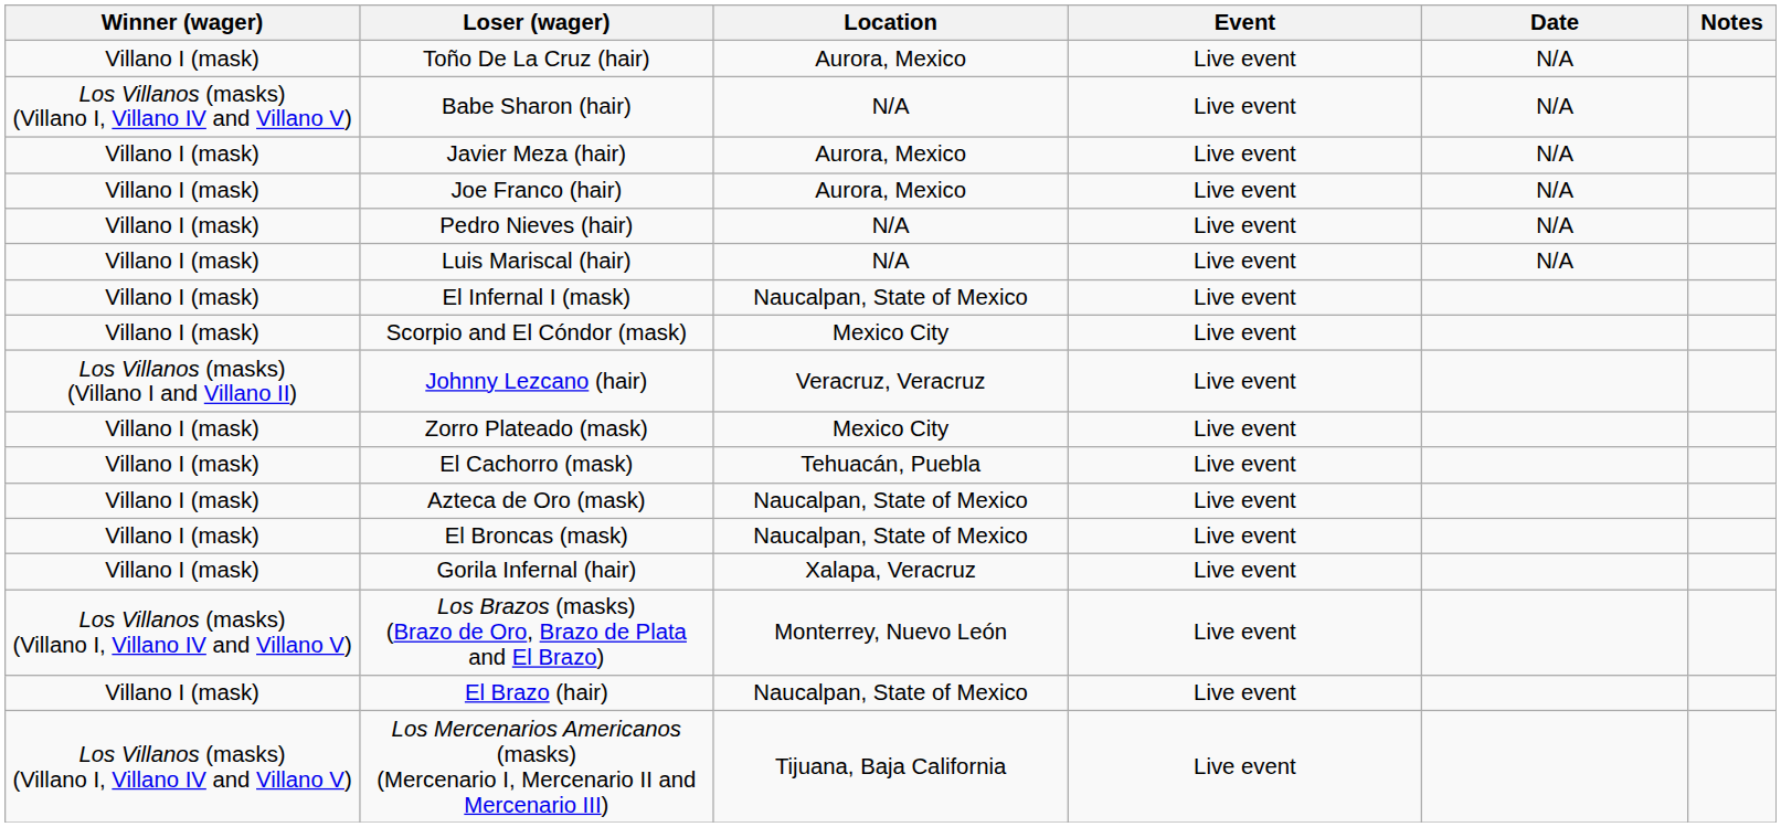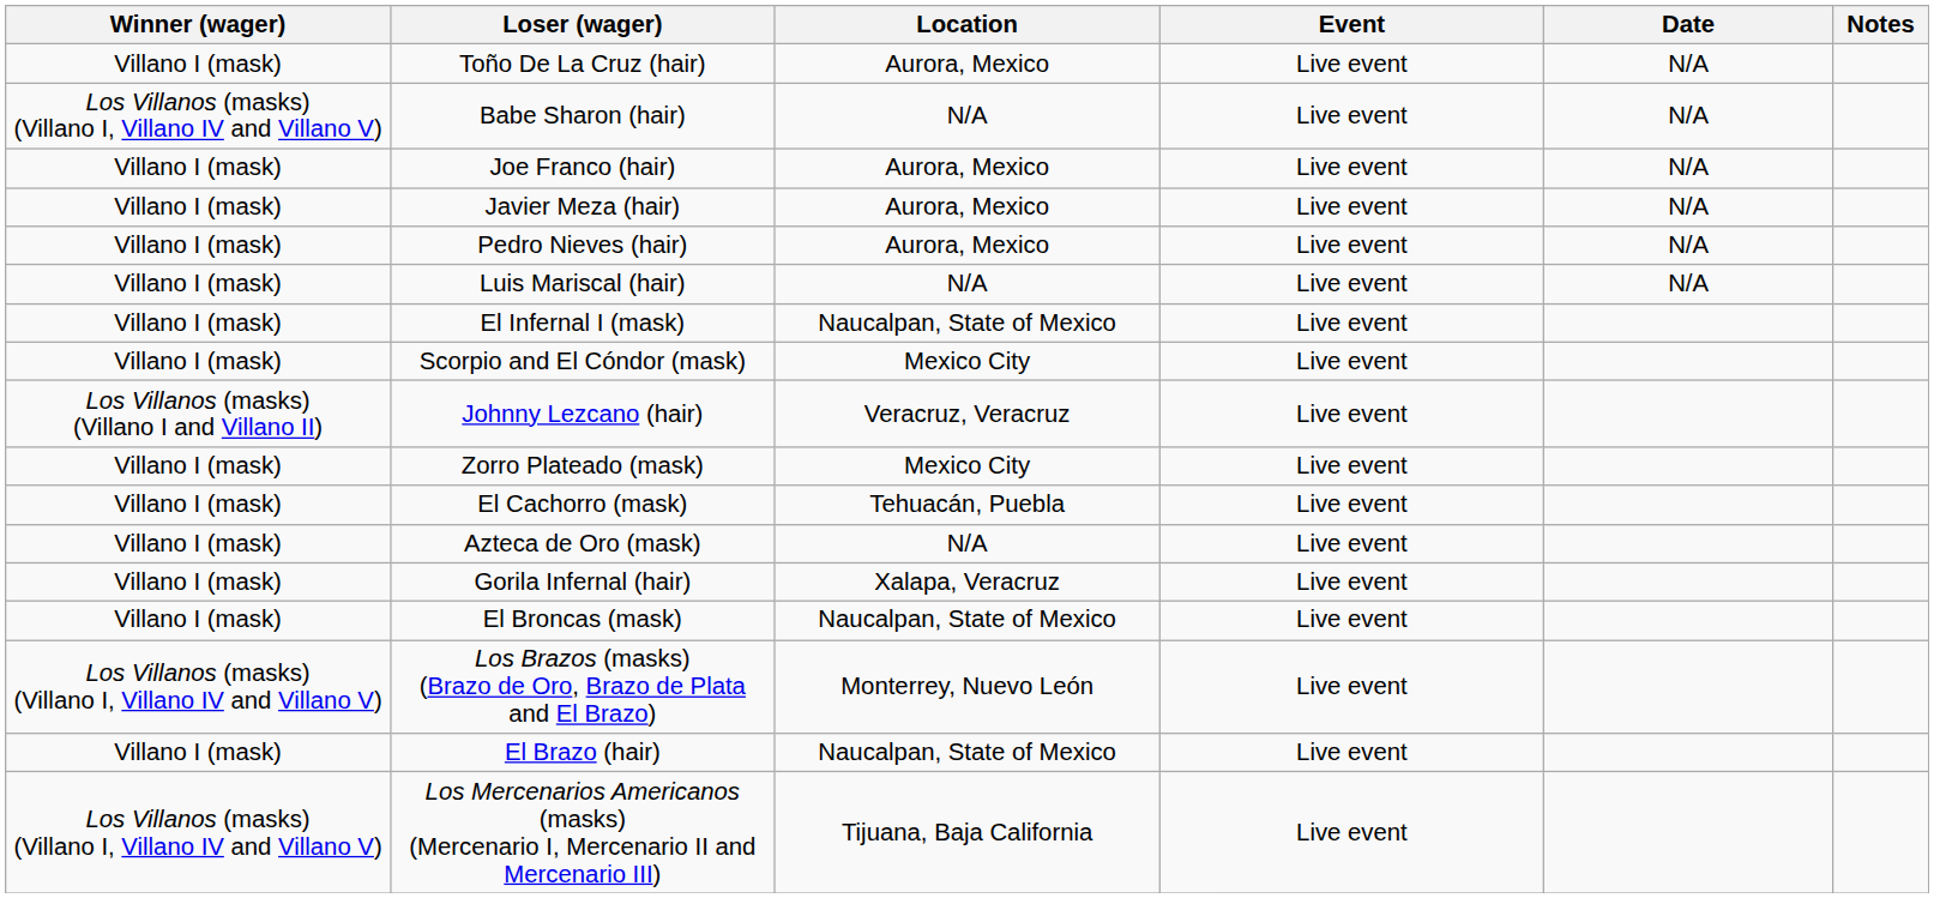 <table class="wikitable sortable" width=100%  style="text-align: center">
 <tr>
 <th width=20% scope="col">Winner (wager)</th>
 <th width=20% scope="col">Loser (wager)</th>
 <th width=20% scope="col">Location</th>
 <th width=20% scope="col">Event</th>
 <th width=15% scope="col">Date</th>
 <th class="unsortable" width=5% scope="col">Notes</th>
 </tr>
 <tr>
 <td>Villano I (mask)</td>
 <td>Toño De La Cruz (hair)</td>
 <td>Aurora, Mexico</td>
 <td>Live event</td>
 <td>N/A</td>
 <td></td>
 </tr>
 <tr>
 <td><em>Los Villanos</em> (masks)<br>(Villano I, <a href='#'>Villano IV</a> and <a href='#'>Villano V</a>)</td>
 <td>Babe Sharon (hair)</td>
 <td>N/A</td>
 <td>Live event</td>
 <td>N/A</td>
 <td></td>
 </tr>
 <tr>
 <td>Villano I (mask)</td>
+<td>Joe Franco (hair)</td>
+<td>Aurora, Mexico</td>
+<td>Live event</td>
+<td>N/A</td>
+<td></td>
+</tr>
+<tr>
+<td>Villano I (mask)</td>
 <td>Javier Meza (hair)</td>
 <td>Aurora, Mexico</td>
 <td>Live event</td>
 <td>N/A</td>
 <td></td>
 </tr>
 <tr>
 <td>Villano I (mask)</td>
-<td>Joe Franco (hair)</td>
+<td>Pedro Nieves (hair)</td>
 <td>Aurora, Mexico</td>
-<td>Live event</td>
-<td>N/A</td>
-<td></td>
-</tr>
-<tr>
-<td>Villano I (mask)</td>
-<td>Pedro Nieves (hair)</td>
-<td>N/A</td>
 <td>Live event</td>
 <td>N/A</td>
 <td></td>
 </tr>
 <tr>
 <td>Villano I (mask)</td>
 <td>Luis Mariscal (hair)</td>
 <td>N/A</td>
 <td>Live event</td>
 <td>N/A</td>
 <td></td>
 </tr>
 <tr>
 <td>Villano I (mask)</td>
 <td>El Infernal I (mask)</td>
 <td>Naucalpan, State of Mexico</td>
 <td>Live event</td>
 <td></td>
 <td></td>
 </tr>
 <tr>
 <td>Villano I (mask)</td>
 <td>Scorpio and El Cóndor (mask)</td>
 <td>Mexico City</td>
 <td>Live event</td>
 <td></td>
 <td></td>
 </tr>
 <tr>
 <td><em>Los Villanos</em> (masks)<br> (Villano I and <a href='#'>Villano II</a>)</td>
 <td><a href='#'>Johnny Lezcano</a> (hair)</td>
 <td>Veracruz, Veracruz</td>
 <td>Live event</td>
 <td></td>
 <td></td>
 </tr>
 <tr>
 <td>Villano I (mask)</td>
 <td>Zorro Plateado (mask)</td>
 <td>Mexico City</td>
 <td>Live event</td>
 <td></td>
 <td></td>
 </tr>
 <tr>
 <td>Villano I (mask)</td>
 <td>El Cachorro (mask)</td>
 <td>Tehuacán, Puebla</td>
 <td>Live event</td>
 <td></td>
 <td></td>
 </tr>
 <tr>
 <td>Villano I (mask)</td>
 <td>Azteca de Oro (mask)</td>
-<td>Naucalpan, State of Mexico</td>
+<td>N/A</td>
+<td>Live event</td>
+<td></td>
+<td></td>
+</tr>
+<tr>
+<td>Villano I (mask)</td>
+<td>Gorila Infernal (hair)</td>
+<td>Xalapa, Veracruz</td>
 <td>Live event</td>
 <td></td>
 <td></td>
 </tr>
 <tr>
 <td>Villano I (mask)</td>
 <td>El Broncas (mask)</td>
 <td>Naucalpan, State of Mexico</td>
-<td>Live event</td>
-<td></td>
-<td></td>
-</tr>
-<tr>
-<td>Villano I (mask)</td>
-<td>Gorila Infernal (hair)</td>
-<td>Xalapa, Veracruz</td>
 <td>Live event</td>
 <td></td>
 <td></td>
 </tr>
 <tr>
 <td><em>Los Villanos</em> (masks)<br>(Villano I, <a href='#'>Villano IV</a> and <a href='#'>Villano V</a>)</td>
 <td><em>Los Brazos</em> (masks)<br>(<a href='#'>Brazo de Oro</a>, <a href='#'>Brazo de Plata</a> and <a href='#'>El Brazo</a>)</td>
 <td>Monterrey, Nuevo León</td>
 <td>Live event</td>
 <td></td>
 <td></td>
 </tr>
 <tr>
 <td>Villano I (mask)</td>
 <td><a href='#'>El Brazo</a> (hair)</td>
 <td>Naucalpan, State of Mexico</td>
 <td>Live event</td>
 <td></td>
 <td></td>
 </tr>
 <tr>
 <td><em>Los Villanos</em> (masks)<br>(Villano I, <a href='#'>Villano IV</a> and <a href='#'>Villano V</a>)</td>
 <td><em>Los Mercenarios Americanos</em> (masks)<br>(Mercenario I, Mercenario II and <a href='#'>Mercenario III</a>)</td>
 <td>Tijuana, Baja California</td>
 <td>Live event</td>
 <td></td>
 <td></td>
 </tr>
 </table>
